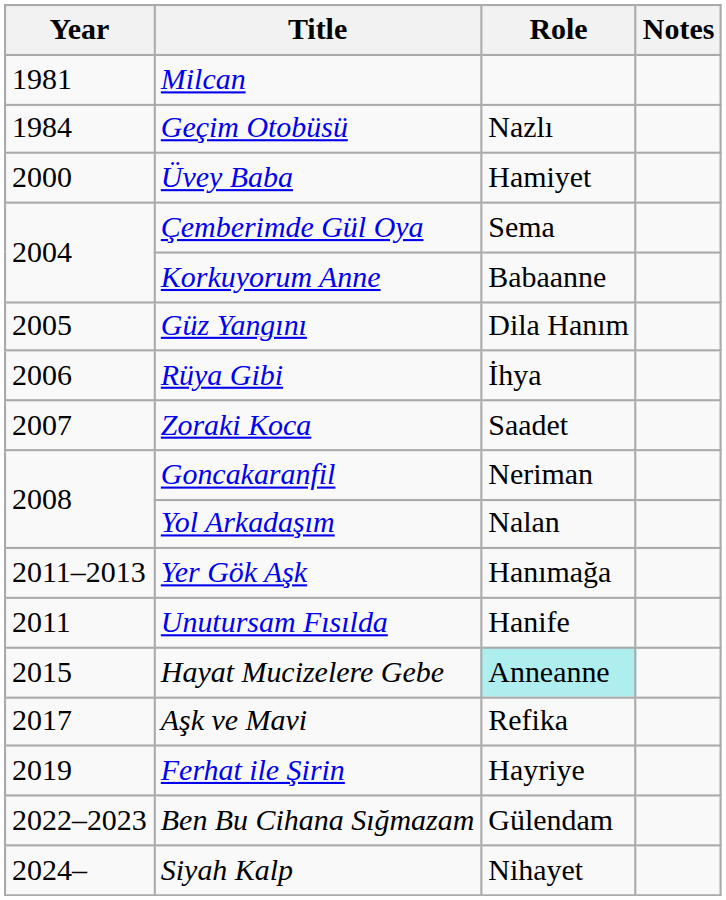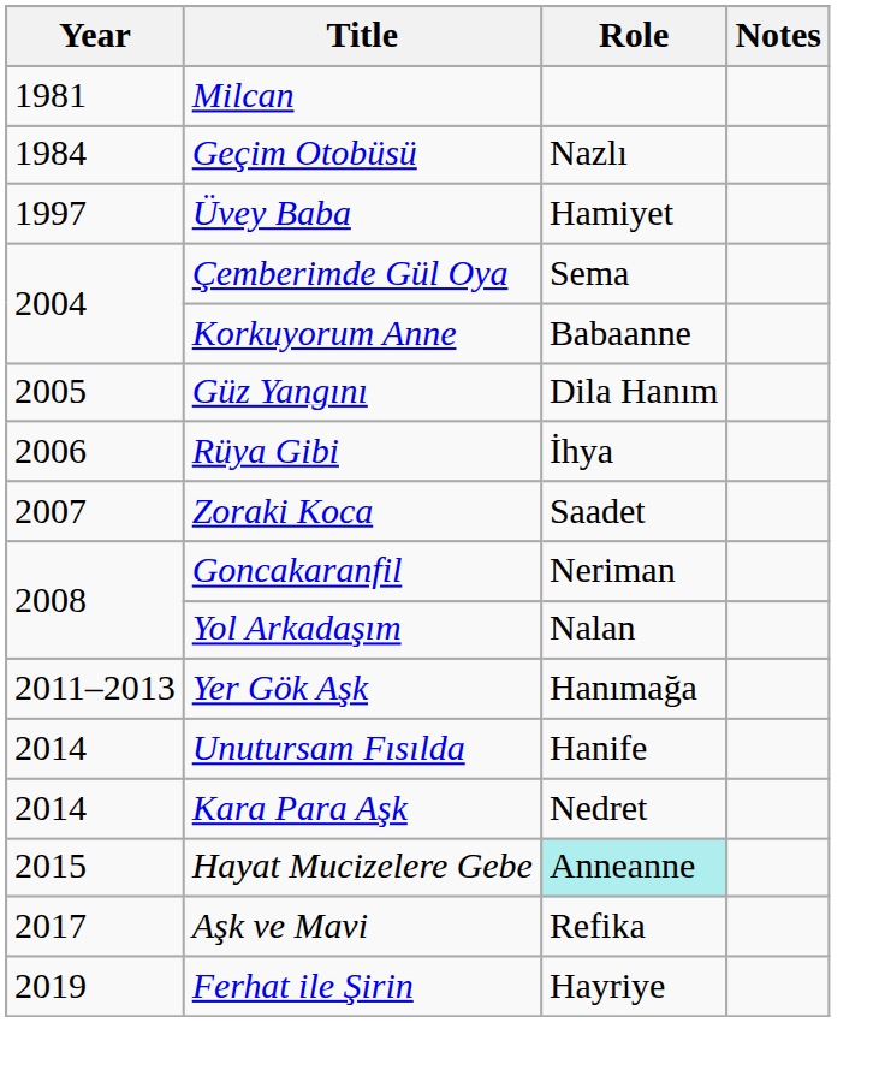 <table class="wikitable" style="font-size: 90%;">
 <tr>
 <th>Year</th>
 <th>Title</th>
 <th>Role</th>
 <th>Notes</th>
 </tr>
 <tr>
 <td>1981</td>
 <td><em><a href='#'>Milcan</a></em></td>
 <td></td>
 <td></td>
 </tr>
 <tr>
 <td>1984</td>
 <td><em><a href='#'>Geçim Otobüsü</a></em></td>
 <td>Nazlı</td>
 <td></td>
 </tr>
 <tr>
-<td>2000</td>
+<td>1997</td>
 <td><em><a href='#'>Üvey Baba</a></em></td>
 <td>Hamiyet</td>
 <td></td>
 </tr>
 <tr>
 <td rowspan="2">2004</td>
 <td><em><a href='#'>Çemberimde Gül Oya</a></em></td>
 <td>Sema</td>
 <td></td>
 </tr>
 <tr>
 <td><em><a href='#'>Korkuyorum Anne</a></em></td>
 <td>Babaanne</td>
 <td></td>
 </tr>
 <tr>
 <td>2005</td>
 <td><em><a href='#'>Güz Yangını</a></em></td>
 <td>Dila Hanım</td>
 <td></td>
 </tr>
 <tr>
 <td>2006</td>
 <td><em><a href='#'>Rüya Gibi</a></em></td>
 <td>İhya</td>
 <td></td>
 </tr>
 <tr>
 <td>2007</td>
 <td><em><a href='#'>Zoraki Koca</a></em></td>
 <td>Saadet</td>
 <td></td>
 </tr>
 <tr>
 <td rowspan="2">2008</td>
 <td><em><a href='#'>Goncakaranfil</a></em></td>
 <td>Neriman</td>
 <td></td>
 </tr>
 <tr>
 <td><em><a href='#'>Yol Arkadaşım</a></em></td>
 <td>Nalan</td>
 <td></td>
 </tr>
 <tr>
 <td>2011–2013</td>
 <td><em><a href='#'>Yer Gök Aşk</a></em></td>
 <td>Hanımağa</td>
 <td></td>
 </tr>
 <tr>
-<td>2011</td>
+<td>2014</td>
 <td><em><a href='#'>Unutursam Fısılda</a></em></td>
 <td>Hanife</td>
+<td></td>
+</tr>
+<tr>
+<td>2014</td>
+<td><em><a href='#'>Kara Para Aşk</a></em></td>
+<td>Nedret</td>
 <td></td>
 </tr>
 <tr>
 <td>2015</td>
 <td><em>Hayat Mucizelere Gebe</em></td>
 <td style="background: paleturquoise;">Anneanne</td>
 <td></td>
 </tr>
 <tr>
 <td>2017</td>
 <td><em>Aşk ve Mavi</em></td>
 <td>Refika</td>
 <td></td>
 </tr>
 <tr>
 <td>2019</td>
 <td><em><a href='#'>Ferhat ile Şirin</a></em></td>
 <td>Hayriye</td>
 <td></td>
 </tr>
-<tr>
-<td>2022–2023</td>
-<td><em>Ben Bu Cihana Sığmazam</em></td>
-<td>Gülendam</td>
-<td></td>
-</tr>
-<tr>
-<td>2024–</td>
-<td><em>Siyah Kalp</em></td>
-<td>Nihayet</td>
-<td></td>
-</tr>
 </table>
